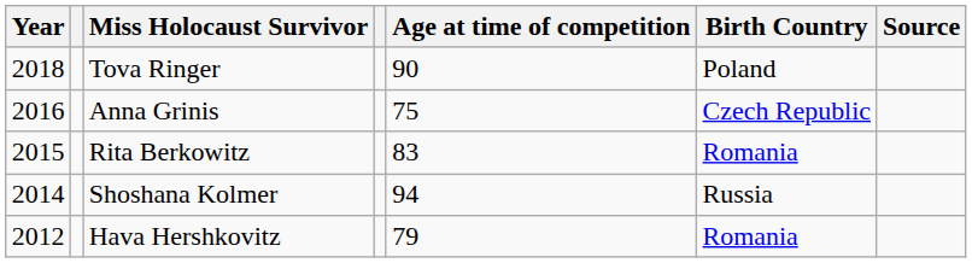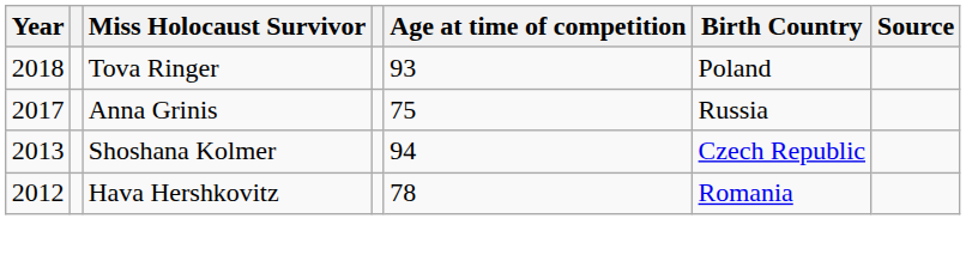 <table class="wikitable">
 <tr>
 <th>Year</th>
 <th></th>
 <th>Miss Holocaust Survivor</th>
 <th></th>
 <th>Age at time of competition</th>
 <th>Birth Country</th>
 <th>Source</th>
 </tr>
 <tr>
 <td>2018</td>
 <td></td>
 <td>Tova Ringer</td>
 <td></td>
-<td>90</td>
+<td>93</td>
 <td>Poland</td>
 <td></td>
 </tr>
 <tr>
-<td>2016</td>
+<td>2017</td>
 <td></td>
 <td>Anna Grinis</td>
 <td></td>
 <td>75</td>
-<td><a href='#'>Czech Republic</a></td>
+<td>Russia</td>
 <td></td>
 </tr>
 <tr>
-<td>2015</td>
-<td></td>
-<td>Rita Berkowitz</td>
-<td></td>
-<td>83</td>
-<td><a href='#'>Romania</a></td>
-<td></td>
-</tr>
-<tr>
-<td>2014</td>
+<td>2013</td>
 <td></td>
 <td>Shoshana Kolmer</td>
 <td></td>
 <td>94</td>
-<td>Russia</td>
+<td><a href='#'>Czech Republic</a></td>
 <td></td>
 </tr>
 <tr>
 <td>2012</td>
 <td></td>
 <td>Hava Hershkovitz</td>
 <td></td>
-<td>79</td>
+<td>78</td>
 <td><a href='#'>Romania</a></td>
 <td></td>
 </tr>
 </table>
